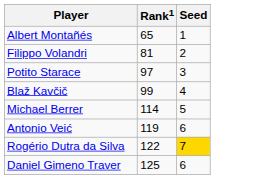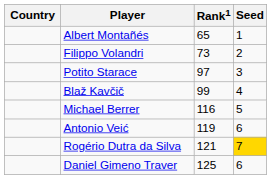 <table class="sortable wikitable">
 <tr>
+<th width="70">Country</th>
 <th width="175">Player</th>
 <th>Rank<sup>1</sup></th>
 <th>Seed</th>
 </tr>
 <tr>
+<td></td>
 <td><a href='#'>Albert Montañés</a></td>
 <td>65</td>
 <td>1</td>
 </tr>
 <tr>
+<td></td>
 <td><a href='#'>Filippo Volandri</a></td>
-<td>81</td>
+<td>73</td>
 <td>2</td>
 </tr>
 <tr>
+<td></td>
 <td><a href='#'>Potito Starace</a></td>
 <td>97</td>
 <td>3</td>
 </tr>
 <tr>
+<td></td>
 <td><a href='#'>Blaž Kavčič</a></td>
 <td>99</td>
 <td>4</td>
 </tr>
 <tr>
+<td></td>
 <td><a href='#'>Michael Berrer</a></td>
-<td>114</td>
+<td>116</td>
 <td>5</td>
 </tr>
 <tr>
+<td></td>
 <td><a href='#'>Antonio Veić</a></td>
 <td>119</td>
 <td>6</td>
 </tr>
 <tr>
+<td></td>
 <td><a href='#'>Rogério Dutra da Silva</a></td>
-<td>122</td>
+<td>121</td>
 <td style="background: gold;">7</td>
 </tr>
 <tr>
+<td></td>
 <td><a href='#'>Daniel Gimeno Traver</a></td>
 <td>125</td>
 <td>6</td>
 </tr>
 </table>
